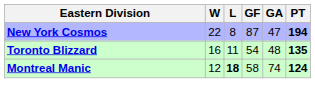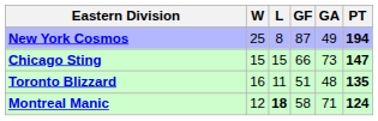 <table class="wikitable" style="text-align:center">
 <tr>
 <th style="width:17em">Eastern Division</th>
 <th>W</th>
 <th>L</th>
 <th>GF</th>
 <th>GA</th>
 <th>PT</th>
 </tr>
 <tr align=center bgcolor=#B3B7FF>
 <td align=left><strong><a href='#'>New York Cosmos</a></strong></td>
-<td>22</td>
+<td>25</td>
 <td>8</td>
 <td>87</td>
-<td>47</td>
+<td>49</td>
 <td><strong>194</strong></td>
+</tr>
+<tr align=center bgcolor=#ccffcc>
+<td align=left><strong><a href='#'>Chicago Sting</a></strong></td>
+<td>15</td>
+<td>15</td>
+<td>66</td>
+<td>73</td>
+<td><strong>147</strong></td>
 </tr>
 <tr align=center bgcolor=#ccffcc>
 <td align=left><strong><a href='#'>Toronto Blizzard</a></strong></td>
 <td>16</td>
 <td>11</td>
-<td>54</td>
+<td>51</td>
 <td>48</td>
 <td><strong>135</strong></td>
 </tr>
 <tr align=center bgcolor=#ccffcc>
 <td align=left><strong><a href='#'>Montreal Manic</a></strong></td>
 <td>12</td>
 <td><strong>18</strong></td>
 <td>58</td>
-<td>74</td>
+<td>71</td>
 <td><strong>124</strong></td>
 </tr>
 </table>
